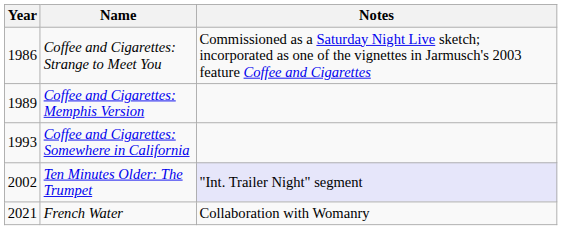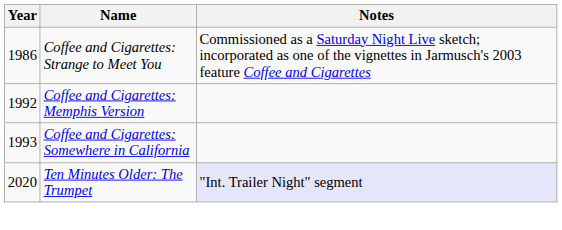 <table class="wikitable">
 <tr>
 <th>Year</th>
 <th>Name</th>
 <th>Notes</th>
 </tr>
 <tr>
 <td>1986</td>
 <td><em>Coffee and Cigarettes: Strange to Meet You</em></td>
 <td>Commissioned as a <a href='#'>Saturday Night Live</a> sketch; incorporated as one of the vignettes in Jarmusch's 2003 feature <em><a href='#'>Coffee and Cigarettes</a></em></td>
 </tr>
 <tr>
-<td>1989</td>
+<td>1992</td>
 <td><em><a href='#'>Coffee and Cigarettes: Memphis Version</a></em></td>
 <td></td>
 </tr>
 <tr>
 <td>1993</td>
 <td><em><a href='#'>Coffee and Cigarettes: Somewhere in California</a></em></td>
 <td></td>
 </tr>
 <tr>
-<td>2002</td>
+<td>2020</td>
 <td><em><a href='#'>Ten Minutes Older: The Trumpet</a></em></td>
 <td style="background: lavender;">"Int. Trailer Night" segment</td>
 </tr>
-<tr>
-<td>2021</td>
-<td><em>French Water</em></td>
-<td>Collaboration with Womanry</td>
-</tr>
 </table>
